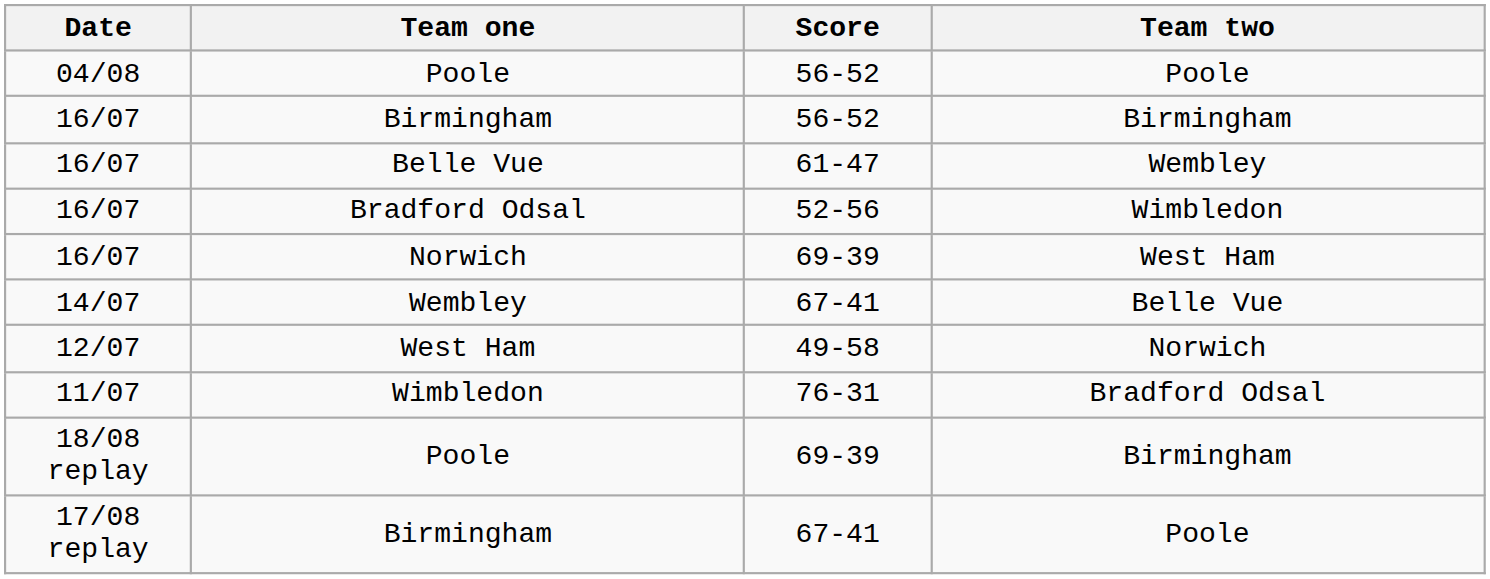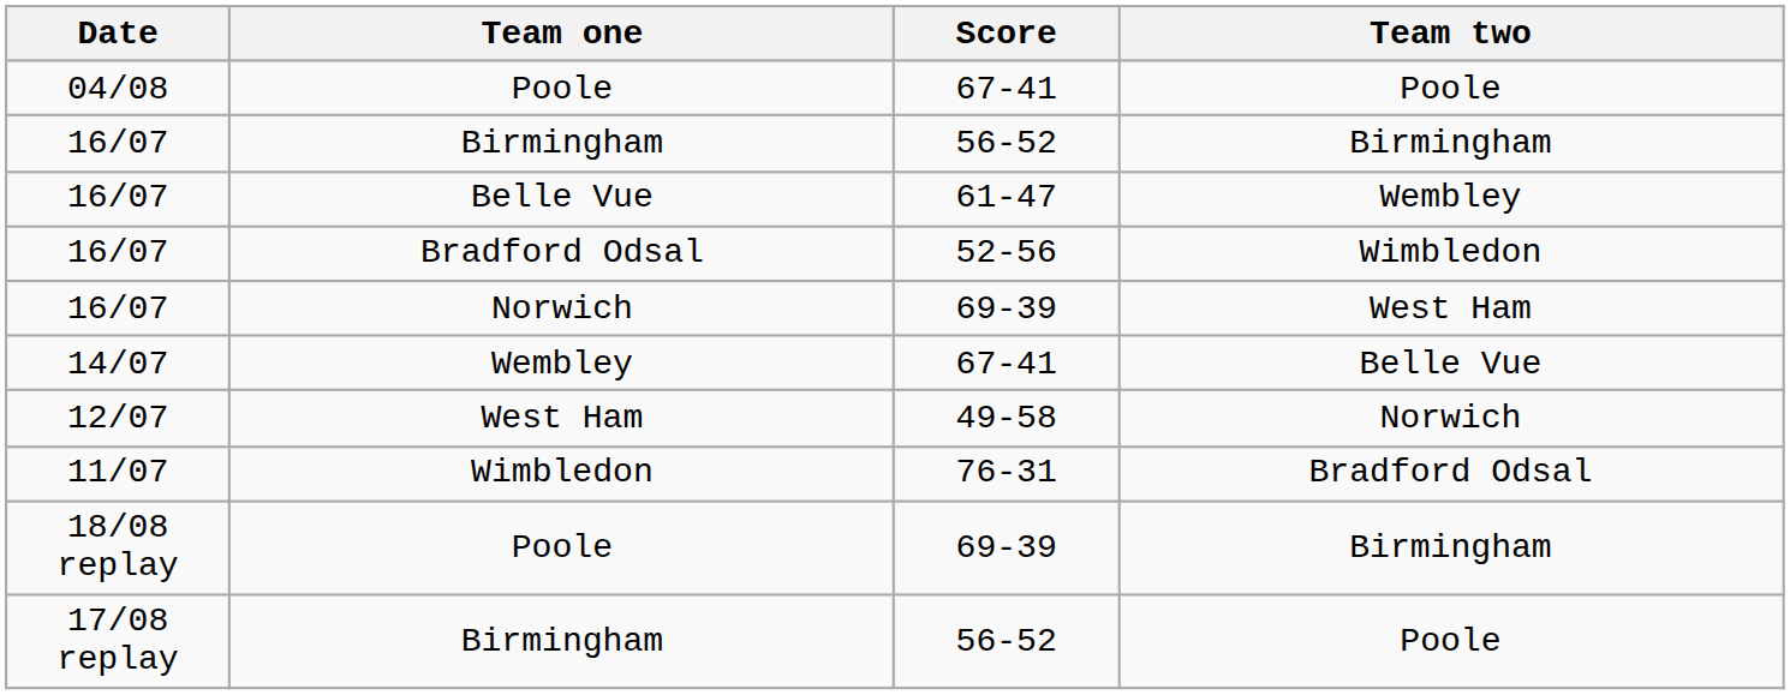 <table class="wikitable" style="text-align: center">
 <tr>
 <th width=80>Date</th>
 <th width=250>Team one</th>
 <th width=80>Score</th>
 <th width=250>Team two</th>
 </tr>
 <tr>
 <td>04/08</td>
 <td>Poole</td>
-<td>56-52</td>
+<td>67-41</td>
 <td>Poole</td>
 </tr>
 <tr>
 <td>16/07</td>
 <td>Birmingham</td>
 <td>56-52</td>
 <td>Birmingham</td>
 </tr>
 <tr>
 <td>16/07</td>
 <td>Belle Vue</td>
 <td>61-47</td>
 <td>Wembley</td>
 </tr>
 <tr>
 <td>16/07</td>
 <td>Bradford Odsal</td>
 <td>52-56</td>
 <td>Wimbledon</td>
 </tr>
 <tr>
 <td>16/07</td>
 <td>Norwich</td>
 <td>69-39</td>
 <td>West Ham</td>
 </tr>
 <tr>
 <td>14/07</td>
 <td>Wembley</td>
 <td>67-41</td>
 <td>Belle Vue</td>
 </tr>
 <tr>
 <td>12/07</td>
 <td>West Ham</td>
 <td>49-58</td>
 <td>Norwich</td>
 </tr>
 <tr>
 <td>11/07</td>
 <td>Wimbledon</td>
 <td>76-31</td>
 <td>Bradford Odsal</td>
 </tr>
 <tr>
 <td>18/08<br>replay</td>
 <td>Poole</td>
 <td>69-39</td>
 <td>Birmingham</td>
 </tr>
 <tr>
 <td>17/08<br>replay</td>
 <td>Birmingham</td>
-<td>67-41</td>
+<td>56-52</td>
 <td>Poole</td>
 </tr>
 </table>
